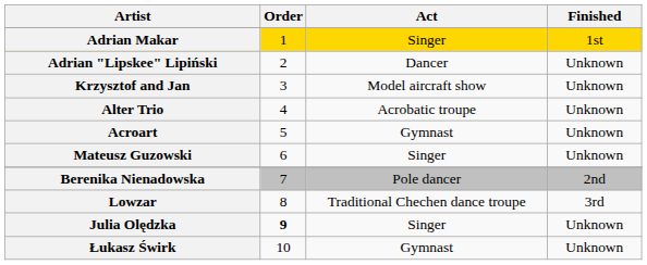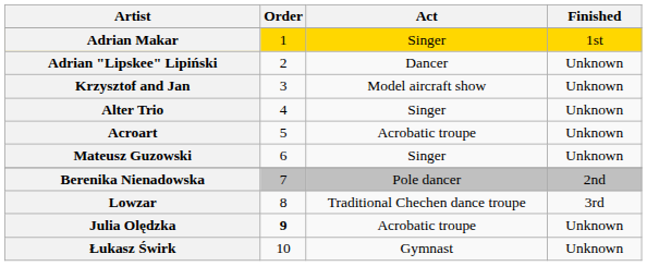 <table class="wikitable plainrowheaders sortable" style="text-align:center;">
 <tr>
 <th scope="col" class="unsortable" style="width:17em;">Artist</th>
 <th scope="col" style="width:1em;">Order</th>
 <th scope="col" class="unsortable" style="width:16em;">Act</th>
 <th scope="col" style="width:6em;">Finished</th>
 </tr>
 <tr>
 </tr>
 <tr style="background:gold;">
 <th scope="row"><strong>Adrian Makar</strong></th>
 <td>1</td>
 <td>Singer</td>
 <td>1st</td>
 </tr>
 <tr>
 <th scope="row">Adrian "Lipskee" Lipiński</th>
 <td>2</td>
 <td>Dancer</td>
 <td>Unknown</td>
 </tr>
 <tr>
 <th scope="row">Krzysztof and Jan</th>
 <td>3</td>
 <td>Model aircraft show</td>
 <td>Unknown</td>
 </tr>
 <tr>
 <th scope="row">Alter Trio</th>
 <td>4</td>
-<td>Acrobatic troupe</td>
+<td>Singer</td>
 <td>Unknown</td>
 </tr>
 <tr>
 <th scope="row">Acroart</th>
 <td>5</td>
-<td>Gymnast</td>
+<td>Acrobatic troupe</td>
 <td>Unknown</td>
 </tr>
 <tr>
 <th scope="row">Mateusz Guzowski</th>
 <td>6</td>
 <td>Singer</td>
 <td>Unknown</td>
 </tr>
 <tr>
 </tr>
 <tr style="background:silver;">
 <th scope="row">Berenika Nienadowska</th>
 <td>7</td>
 <td>Pole dancer</td>
 <td>2nd</td>
 </tr>
 <tr>
 <th scope="row">Lowzar</th>
 <td>8</td>
 <td>Traditional Chechen dance troupe</td>
 <td>3rd</td>
 </tr>
 <tr>
 <th scope="row">Julia Olędzka</th>
 <td><strong>9</strong></td>
-<td>Singer</td>
+<td>Acrobatic troupe</td>
 <td>Unknown</td>
 </tr>
 <tr>
 <th scope="row">Łukasz Świrk</th>
 <td>10</td>
 <td>Gymnast</td>
 <td>Unknown</td>
 </tr>
 </table>
